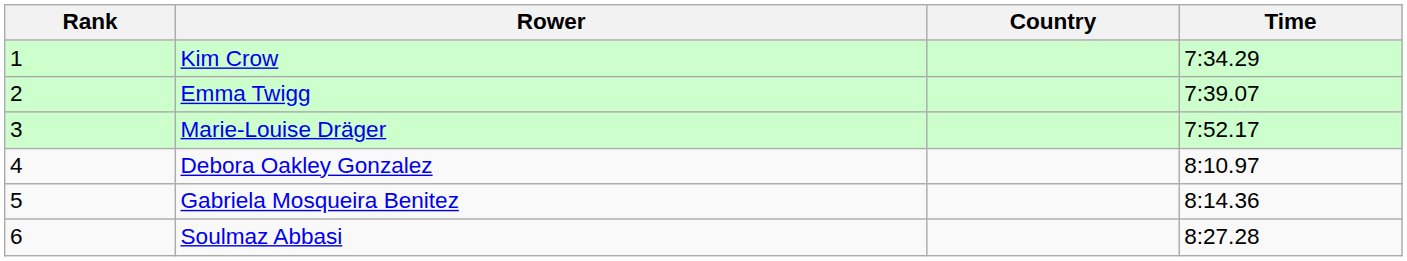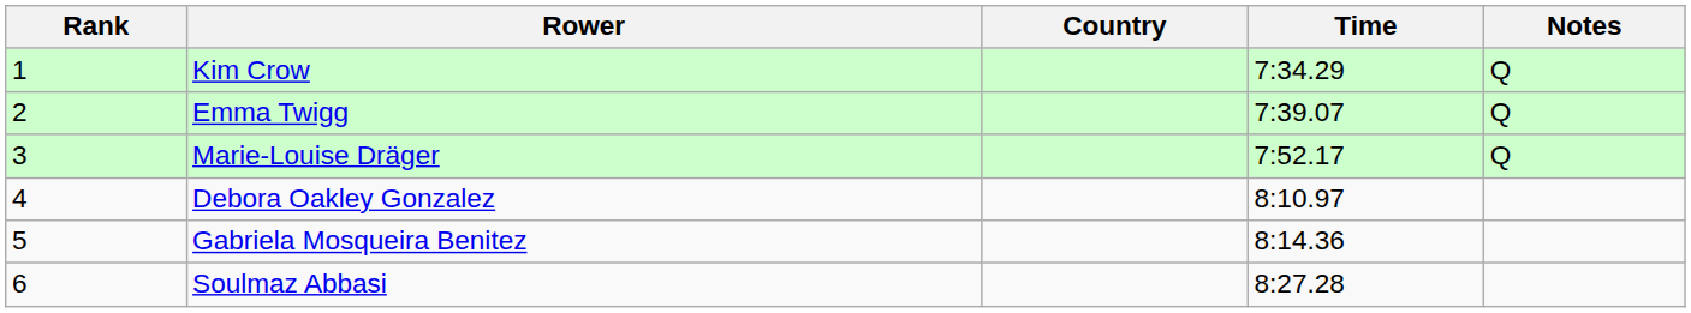 <table class="wikitable sortable" width=50%>
 <tr>
 <th>Rank</th>
 <th>Rower</th>
 <th>Country</th>
 <th>Time</th>
+<th>Notes</th>
 </tr>
 <tr bgcolor=ccffcc>
 <td>1</td>
 <td><a href='#'>Kim Crow</a></td>
 <td></td>
 <td>7:34.29</td>
+<td>Q</td>
 </tr>
 <tr bgcolor=ccffcc>
 <td>2</td>
 <td><a href='#'>Emma Twigg</a></td>
 <td></td>
 <td>7:39.07</td>
+<td>Q</td>
 </tr>
 <tr bgcolor=ccffcc>
 <td>3</td>
 <td><a href='#'>Marie-Louise Dräger</a></td>
 <td></td>
 <td>7:52.17</td>
+<td>Q</td>
 </tr>
 <tr>
 <td>4</td>
 <td><a href='#'>Debora Oakley Gonzalez</a></td>
 <td></td>
 <td>8:10.97</td>
+<td></td>
 </tr>
 <tr>
 <td>5</td>
 <td><a href='#'>Gabriela Mosqueira Benitez</a></td>
 <td></td>
 <td>8:14.36</td>
+<td></td>
 </tr>
 <tr>
 <td>6</td>
 <td><a href='#'>Soulmaz Abbasi</a></td>
 <td></td>
 <td>8:27.28</td>
+<td></td>
 </tr>
 </table>
